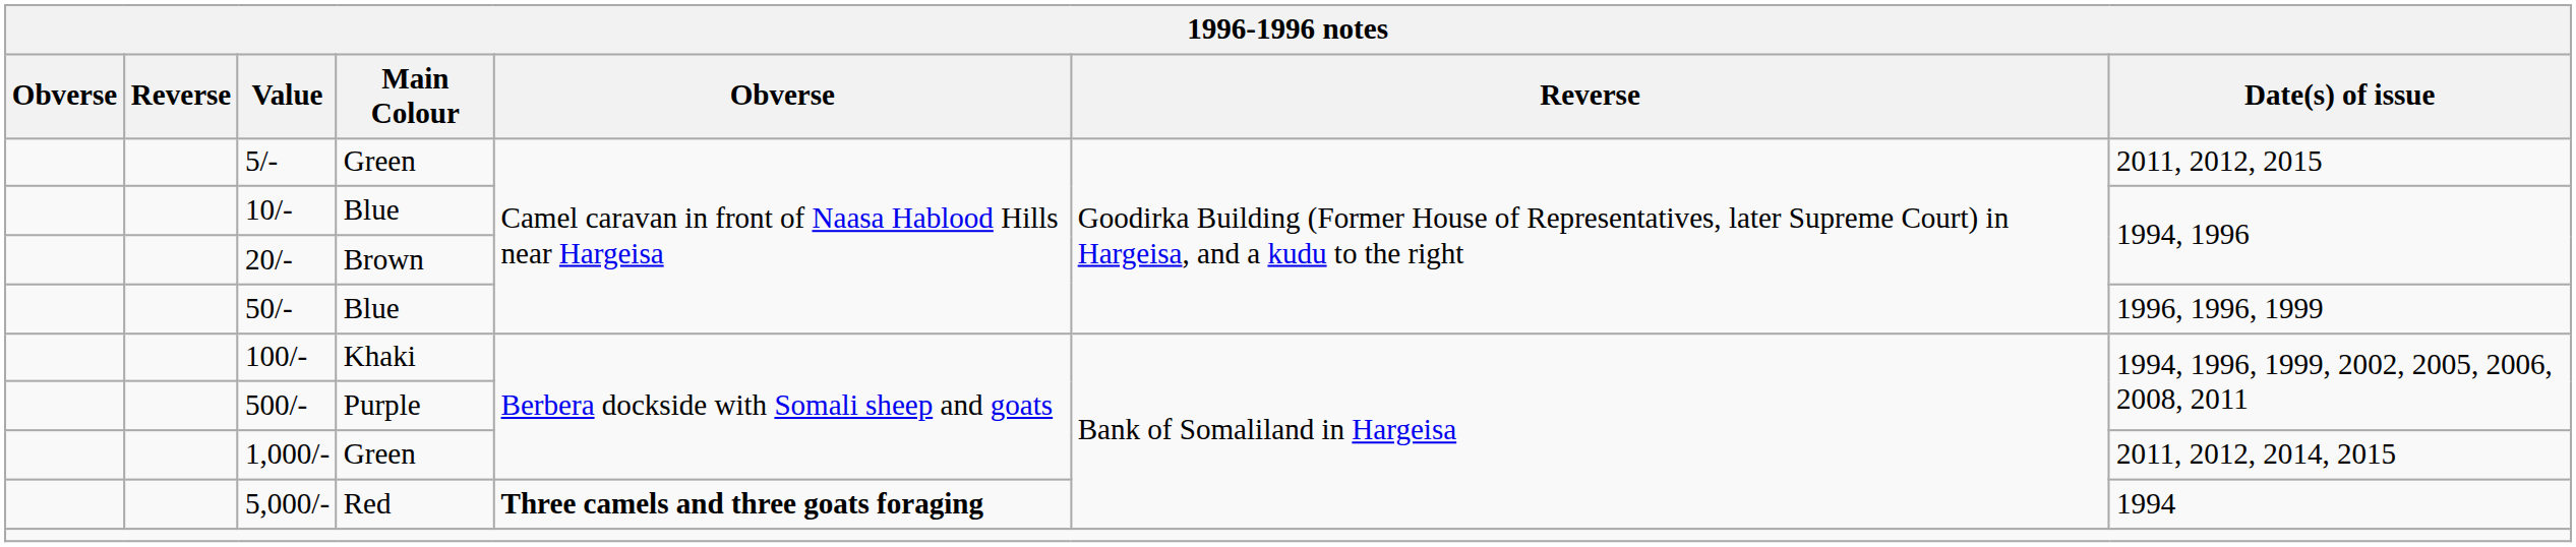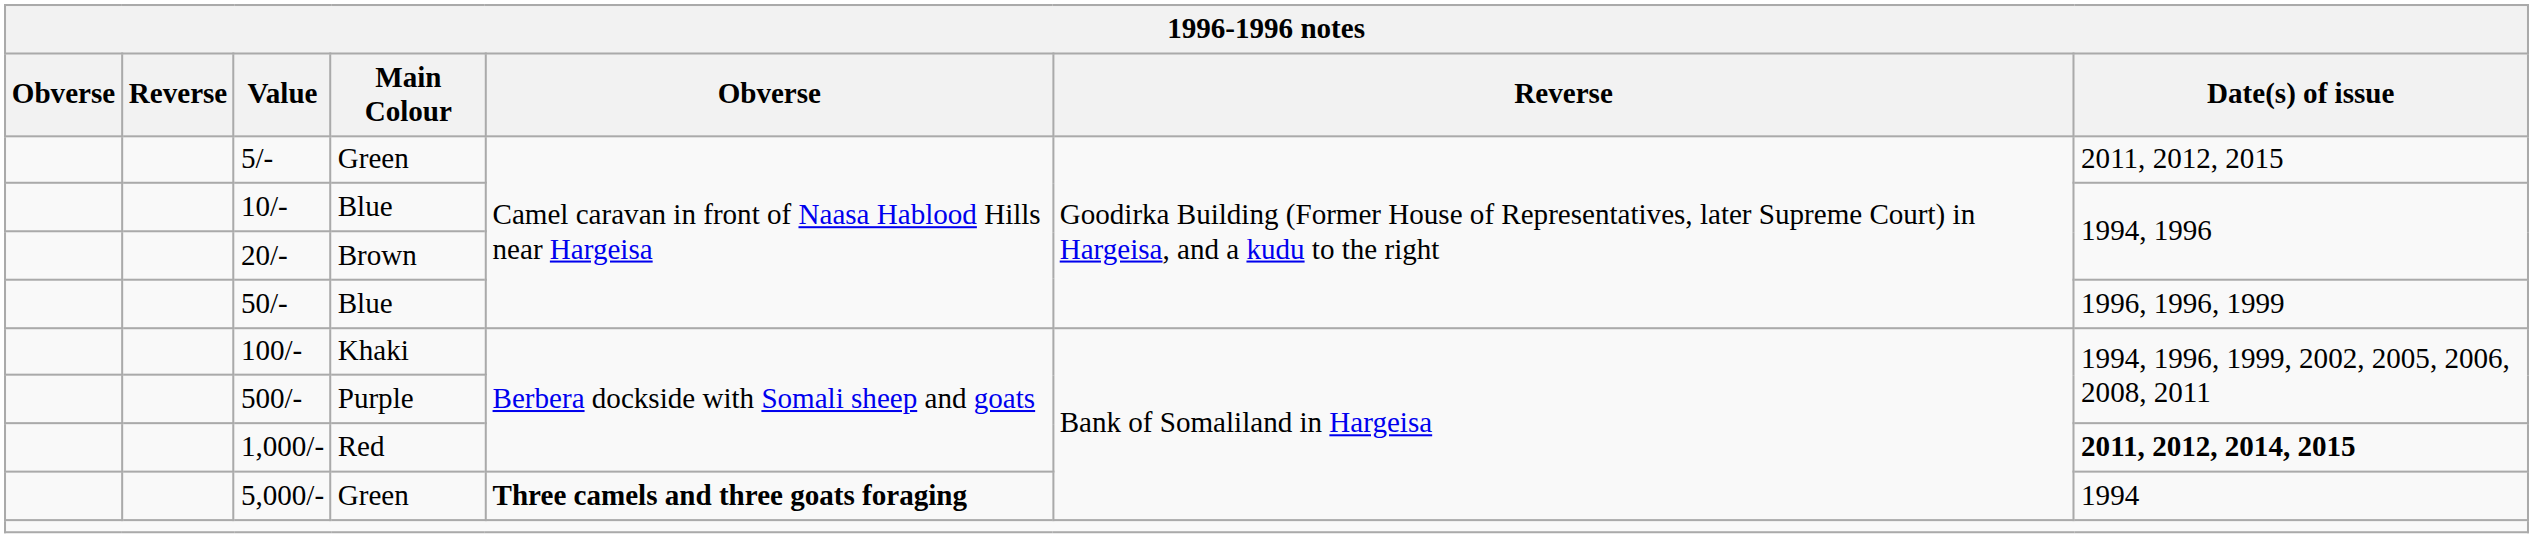 <table class="wikitable" style="font-size: 90%">
 <tr>
 <th colspan="7">1996-1996 notes </th>
 </tr>
 <tr>
 <th>Obverse</th>
 <th>Reverse</th>
 <th>Value</th>
 <th>Main Colour</th>
 <th>Obverse</th>
 <th>Reverse</th>
 <th>Date(s) of issue</th>
 </tr>
 <tr>
 <td></td>
 <td></td>
 <td>5/-</td>
 <td>Green</td>
 <td rowspan="4">Camel caravan in front of <a href='#'>Naasa Hablood</a> Hills near <a href='#'>Hargeisa</a></td>
 <td rowspan="4">Goodirka Building (Former House of Representatives, later Supreme Court) in <a href='#'>Hargeisa</a>, and a <a href='#'>kudu</a> to the right</td>
 <td>2011, 2012, 2015</td>
 </tr>
 <tr>
 <td></td>
 <td></td>
 <td>10/-</td>
 <td>Blue</td>
 <td rowspan=2>1994, 1996</td>
 </tr>
 <tr>
 <td></td>
 <td></td>
 <td>20/-</td>
 <td>Brown</td>
 </tr>
 <tr>
 <td></td>
 <td></td>
 <td>50/-</td>
 <td>Blue</td>
 <td rowspan=1>1996, 1996, 1999</td>
 </tr>
 <tr>
 <td></td>
 <td></td>
 <td>100/-</td>
 <td>Khaki</td>
 <td rowspan="3"><a href='#'>Berbera</a> dockside with <a href='#'>Somali sheep</a> and <a href='#'>goats</a></td>
 <td rowspan="4">Bank of Somaliland in <a href='#'>Hargeisa</a></td>
 <td rowspan=2>1994, 1996, 1999, 2002, 2005, 2006, 2008, 2011</td>
 </tr>
 <tr>
 <td></td>
 <td></td>
 <td>500/-</td>
 <td>Purple</td>
 </tr>
 <tr>
 <td></td>
 <td></td>
 <td>1,000/-</td>
-<td>Green</td>
-<td rowspan=1>2011, 2012, 2014, 2015</td>
+<td>Red</td>
+<td rowspan=1><strong>2011, 2012, 2014, 2015</strong></td>
 </tr>
 <tr>
 <td></td>
 <td></td>
 <td>5,000/-</td>
-<td>Red</td>
+<td>Green</td>
 <td><strong>Three camels and three goats foraging</strong></td>
 <td rowspan=1>1994</td>
 </tr>
 <tr>
 <td colspan="7"></td>
 </tr>
 </table>
